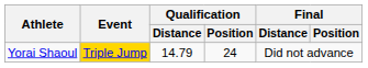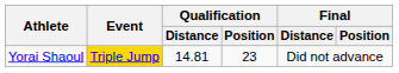 <table class=wikitable style="font-size:90%">
 <tr>
 <th rowspan="2">Athlete</th>
 <th rowspan="2">Event</th>
 <th colspan="2">Qualification</th>
 <th colspan="2">Final</th>
 </tr>
 <tr style="font-size:95%">
 <th>Distance</th>
 <th>Position</th>
 <th>Distance</th>
 <th>Position</th>
 </tr>
 <tr align=center>
 <td align=left><a href='#'>Yorai Shaoul</a></td>
 <td align=left style="background: gold;"><a href='#'>Triple Jump</a></td>
-<td>14.79</td>
-<td>24</td>
+<td>14.81</td>
+<td>23</td>
 <td colspan="2">Did not advance</td>
 </tr>
 </table>
